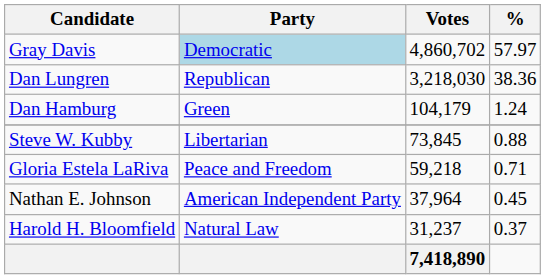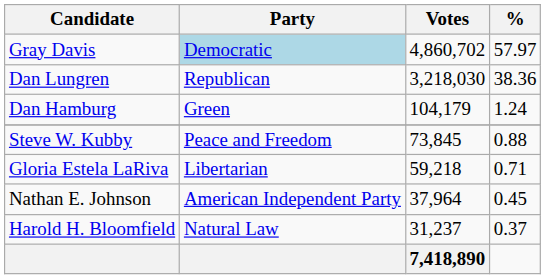 <table class="wikitable">
 <tr>
 <th>Candidate</th>
 <th>Party</th>
 <th>Votes</th>
 <th>%</th>
 </tr>
 <tr>
 <td><a href='#'>Gray Davis</a></td>
 <td style="background: lightblue;"><a href='#'>Democratic</a></td>
 <td>4,860,702</td>
 <td>57.97</td>
 </tr>
 <tr>
 <td><a href='#'>Dan Lungren</a></td>
 <td><a href='#'>Republican</a></td>
 <td>3,218,030</td>
 <td>38.36</td>
 </tr>
 <tr>
 <td><a href='#'>Dan Hamburg</a></td>
 <td><a href='#'>Green</a></td>
 <td>104,179</td>
 <td>1.24</td>
 </tr>
 <tr>
 </tr>
 <tr>
 <td><a href='#'>Steve W. Kubby</a></td>
-<td><a href='#'>Libertarian</a></td>
+<td><a href='#'>Peace and Freedom</a></td>
 <td>73,845</td>
 <td>0.88</td>
 </tr>
 <tr>
 <td><a href='#'>Gloria Estela LaRiva</a></td>
-<td><a href='#'>Peace and Freedom</a></td>
+<td><a href='#'>Libertarian</a></td>
 <td>59,218</td>
 <td>0.71</td>
 </tr>
 <tr>
 <td>Nathan E. Johnson</td>
 <td><a href='#'>American Independent Party</a></td>
 <td>37,964</td>
 <td>0.45</td>
 </tr>
 <tr>
 <td><a href='#'>Harold H. Bloomfield</a></td>
 <td><a href='#'>Natural Law</a></td>
 <td>31,237</td>
 <td>0.37</td>
 </tr>
 <tr>
 <th> </th>
 <th> </th>
 <th>7,418,890</th>
 </tr>
 </table>
